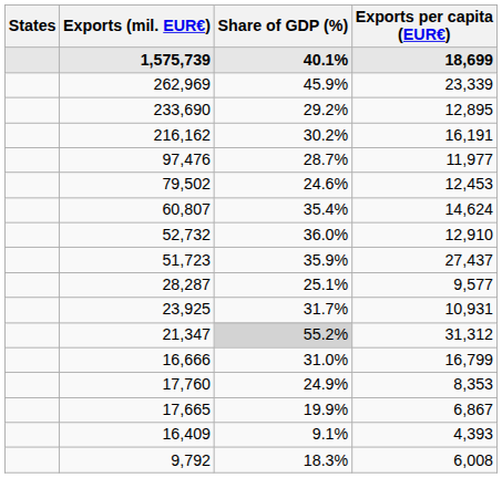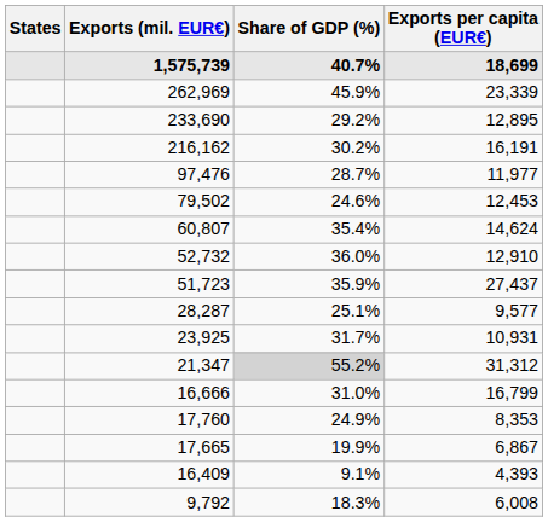 <table class="wikitable sortable" style="text-align:right">
 <tr>
 <th>States</th>
 <th>Exports (mil. <a href='#'>EUR€</a>)</th>
 <th>Share of  GDP (%)</th>
 <th>Exports per capita<br> (<a href='#'>EUR€</a>)</th>
 </tr>
 <tr style="background:#e6e6e6">
 <td align="left"><strong></strong></td>
 <td><strong>1,575,739</strong></td>
-<td><strong>40.1%</strong></td>
+<td><strong>40.7%</strong></td>
 <td><strong>18,699</strong></td>
 </tr>
 <tr>
 <td align="left"></td>
 <td>262,969</td>
 <td>45.9%</td>
 <td>23,339</td>
 </tr>
 <tr>
 <td align="left"></td>
 <td>233,690</td>
 <td>29.2%</td>
 <td>12,895</td>
 </tr>
 <tr>
 <td align="left"></td>
 <td>216,162</td>
 <td>30.2%</td>
 <td>16,191</td>
 </tr>
 <tr>
 <td align="left"></td>
 <td>97,476</td>
 <td>28.7%</td>
 <td>11,977</td>
 </tr>
 <tr>
 <td align="left"></td>
 <td>79,502</td>
 <td>24.6%</td>
 <td>12,453</td>
 </tr>
 <tr>
 <td align="left"></td>
 <td>60,807</td>
 <td>35.4%</td>
 <td>14,624</td>
 </tr>
 <tr>
 <td align="left"></td>
 <td>52,732</td>
 <td>36.0%</td>
 <td>12,910</td>
 </tr>
 <tr>
 <td align="left"></td>
 <td>51,723</td>
 <td>35.9%</td>
 <td>27,437</td>
 </tr>
 <tr>
 <td align="left"></td>
 <td>28,287</td>
 <td>25.1%</td>
 <td>9,577</td>
 </tr>
 <tr>
 <td align="left"></td>
 <td>23,925</td>
 <td>31.7%</td>
 <td>10,931</td>
 </tr>
 <tr>
 <td align="left"></td>
 <td>21,347</td>
 <td style="background: lightgrey;">55.2%</td>
 <td>31,312</td>
 </tr>
 <tr>
 <td align="left"></td>
 <td>16,666</td>
 <td>31.0%</td>
 <td>16,799</td>
 </tr>
 <tr>
 <td align="left"></td>
 <td>17,760</td>
 <td>24.9%</td>
 <td>8,353</td>
 </tr>
 <tr>
 <td align="left"></td>
 <td>17,665</td>
 <td>19.9%</td>
 <td>6,867</td>
 </tr>
 <tr>
 <td align="left"></td>
 <td>16,409</td>
 <td>9.1%</td>
 <td>4,393</td>
 </tr>
 <tr>
 <td align="left"></td>
 <td>9,792</td>
 <td>18.3%</td>
 <td>6,008</td>
 </tr>
 </table>
